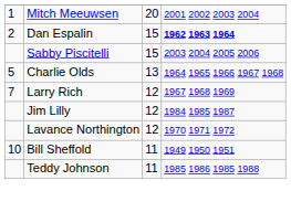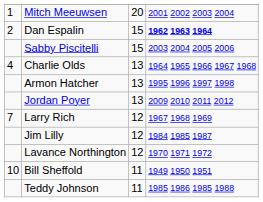 <table class="wikitable">
 <tr>
 </tr>
 <tr>
 <td>1</td>
 <td><a href='#'>Mitch Meeuwsen</a></td>
 <td>20</td>
 <td style="font-size:80%;"><a href='#'>2001</a> <a href='#'>2002</a> <a href='#'>2003</a> <a href='#'>2004</a></td>
 </tr>
 <tr>
 <td>2</td>
 <td>Dan Espalin</td>
 <td>15</td>
 <td style="font-size:80%;"><strong><a href='#'>1962</a> <a href='#'>1963</a> <a href='#'>1964</a></strong></td>
 </tr>
 <tr>
 <td></td>
 <td><a href='#'>Sabby Piscitelli</a></td>
 <td>15</td>
 <td style="font-size:80%;"><a href='#'>2003</a> <a href='#'>2004</a> <a href='#'>2005</a> <a href='#'>2006</a></td>
 </tr>
 <tr>
-<td>5</td>
+<td>4</td>
 <td>Charlie Olds</td>
 <td>13</td>
 <td style="font-size:80%;"><a href='#'>1964</a> <a href='#'>1965</a> <a href='#'>1966</a> <a href='#'>1967</a> <a href='#'>1968</a></td>
+</tr>
+<tr>
+<td></td>
+<td>Armon Hatcher</td>
+<td>13</td>
+<td style="font-size:80%;"><a href='#'>1995</a> <a href='#'>1996</a> <a href='#'>1997</a> <a href='#'>1998</a></td>
+</tr>
+<tr>
+<td></td>
+<td><a href='#'>Jordan Poyer</a></td>
+<td>13</td>
+<td style="font-size:80%;"><a href='#'>2009</a> <a href='#'>2010</a> <a href='#'>2011</a> <a href='#'>2012</a></td>
 </tr>
 <tr>
 <td>7</td>
 <td>Larry Rich</td>
 <td>12</td>
 <td style="font-size:80%;"><a href='#'>1967</a> <a href='#'>1968</a> <a href='#'>1969</a></td>
 </tr>
 <tr>
 <td></td>
 <td>Jim Lilly</td>
 <td>12</td>
 <td style="font-size:80%;"><a href='#'>1984</a> <a href='#'>1985</a> <a href='#'>1987</a></td>
 </tr>
 <tr>
 <td></td>
 <td>Lavance Northington</td>
 <td>12</td>
 <td style="font-size:80%;"><a href='#'>1970</a> <a href='#'>1971</a> <a href='#'>1972</a></td>
 </tr>
 <tr>
 <td>10</td>
 <td>Bill Sheffold</td>
 <td>11</td>
 <td style="font-size:80%;"><a href='#'>1949</a> <a href='#'>1950</a> <a href='#'>1951</a></td>
 </tr>
 <tr>
 <td></td>
 <td>Teddy Johnson</td>
 <td>11</td>
 <td style="font-size:80%;"><a href='#'>1985</a> <a href='#'>1986</a> <a href='#'>1985</a> <a href='#'>1988</a></td>
 </tr>
 </table>
